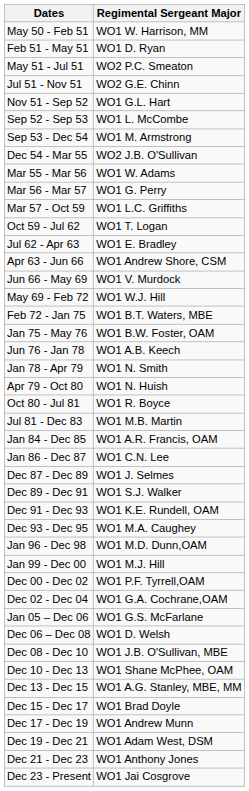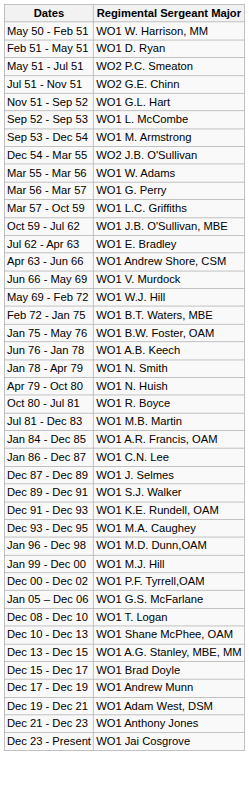 <table class="wikitable">
 <tr>
 <th>Dates</th>
 <th>Regimental Sergeant Major</th>
 </tr>
 <tr>
 <td>May 50 - Feb 51</td>
 <td>WO1 W. Harrison, MM</td>
 </tr>
 <tr>
 <td>Feb 51 - May 51</td>
 <td>WO1 D. Ryan</td>
 </tr>
 <tr>
 <td>May 51 - Jul 51</td>
 <td>WO2 P.C. Smeaton</td>
 </tr>
 <tr>
 <td>Jul 51 - Nov 51</td>
 <td>WO2 G.E. Chinn</td>
 </tr>
 <tr>
 <td>Nov 51 - Sep 52</td>
 <td>WO1 G.L. Hart</td>
 </tr>
 <tr>
 <td>Sep 52 - Sep 53</td>
 <td>WO1 L. McCombe</td>
 </tr>
 <tr>
 <td>Sep 53 - Dec 54</td>
 <td>WO1 M. Armstrong</td>
 </tr>
 <tr>
 <td>Dec 54 - Mar 55</td>
 <td>WO2 J.B. O'Sullivan</td>
 </tr>
 <tr>
 <td>Mar 55 - Mar 56</td>
 <td>WO1 W. Adams</td>
 </tr>
 <tr>
 <td>Mar 56 - Mar 57</td>
 <td>WO1 G. Perry</td>
 </tr>
 <tr>
 <td>Mar 57 - Oct 59</td>
 <td>WO1 L.C. Griffiths</td>
 </tr>
 <tr>
 <td>Oct 59 - Jul 62</td>
-<td>WO1 T. Logan</td>
+<td>WO1 J.B. O'Sullivan, MBE</td>
 </tr>
 <tr>
 <td>Jul 62 - Apr 63  </td>
 <td>WO1 E. Bradley</td>
 </tr>
 <tr>
 <td>Apr 63 - Jun 66  </td>
 <td>WO1 Andrew Shore, CSM</td>
 </tr>
 <tr>
 <td>Jun 66 - May 69</td>
 <td>WO1 V. Murdock</td>
 </tr>
 <tr>
 <td>May 69 - Feb 72</td>
 <td>WO1 W.J. Hill</td>
 </tr>
 <tr>
 <td>Feb 72 - Jan 75</td>
 <td>WO1 B.T. Waters, MBE</td>
 </tr>
 <tr>
 <td>Jan 75 - May 76</td>
 <td>WO1 B.W. Foster, OAM</td>
 </tr>
 <tr>
 <td>Jun 76 - Jan 78</td>
 <td>WO1 A.B. Keech</td>
 </tr>
 <tr>
 <td>Jan 78 - Apr 79</td>
 <td>WO1 N. Smith</td>
 </tr>
 <tr>
 <td>Apr 79 - Oct 80</td>
 <td>WO1 N. Huish</td>
 </tr>
 <tr>
 <td>Oct 80 - Jul 81</td>
 <td>WO1 R. Boyce</td>
 </tr>
 <tr>
 <td>Jul 81 - Dec 83</td>
 <td>WO1 M.B. Martin</td>
 </tr>
 <tr>
 <td>Jan 84 - Dec 85</td>
 <td>WO1 A.R. Francis, OAM</td>
 </tr>
 <tr>
 <td>Jan 86 - Dec 87</td>
 <td>WO1 C.N. Lee</td>
 </tr>
 <tr>
 <td>Dec 87 - Dec 89</td>
 <td>WO1 J. Selmes</td>
 </tr>
 <tr>
 <td>Dec 89 - Dec 91</td>
 <td>WO1 S.J. Walker</td>
 </tr>
 <tr>
 <td>Dec 91 - Dec 93</td>
 <td>WO1 K.E. Rundell, OAM</td>
 </tr>
 <tr>
 <td>Dec 93 - Dec 95</td>
 <td>WO1 M.A. Caughey</td>
 </tr>
 <tr>
 <td>Jan 96 - Dec 98</td>
 <td>WO1 M.D. Dunn,OAM</td>
 </tr>
 <tr>
 <td>Jan 99 - Dec 00</td>
 <td>WO1 M.J. Hill</td>
 </tr>
 <tr>
 <td>Dec 00 - Dec 02</td>
 <td>WO1 P.F. Tyrrell,OAM</td>
 </tr>
 <tr>
-<td>Dec 02 - Dec 04</td>
-<td>WO1 G.A. Cochrane,OAM</td>
-</tr>
-<tr>
 <td>Jan 05 – Dec 06</td>
 <td>WO1 G.S. McFarlane</td>
 </tr>
 <tr>
-<td>Dec 06 – Dec 08</td>
-<td>WO1 D. Welsh</td>
-</tr>
-<tr>
 <td>Dec 08 - Dec 10</td>
-<td>WO1 J.B. O'Sullivan, MBE</td>
+<td>WO1 T. Logan</td>
 </tr>
 <tr>
 <td>Dec 10 - Dec 13</td>
 <td>WO1 Shane McPhee, OAM</td>
 </tr>
 <tr>
 <td>Dec 13 - Dec 15</td>
 <td>WO1 A.G. Stanley, MBE, MM</td>
 </tr>
 <tr>
 <td>Dec 15 - Dec 17</td>
 <td>WO1 Brad Doyle</td>
 </tr>
 <tr>
 <td>Dec 17 - Dec 19</td>
 <td>WO1 Andrew Munn</td>
 </tr>
 <tr>
 <td>Dec 19 - Dec 21</td>
 <td>WO1 Adam West, DSM</td>
 </tr>
 <tr>
 <td>Dec 21 - Dec 23</td>
 <td>WO1 Anthony Jones</td>
 </tr>
 <tr>
 <td>Dec 23 - Present</td>
 <td>WO1 Jai Cosgrove</td>
 </tr>
 </table>
